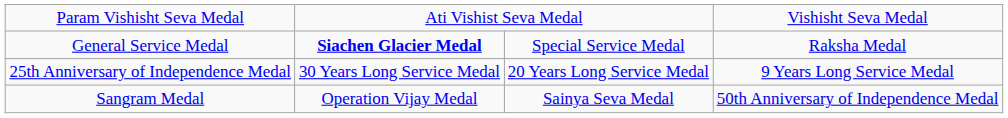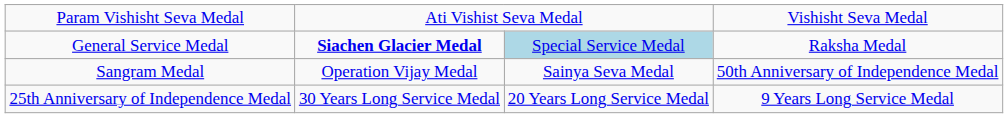 <table class="wikitable" style="margin:1em auto; text-align:center;">
 <tr>
 <td colspan="1"><a href='#'>Param Vishisht Seva Medal</a></td>
 <td colspan="2"><a href='#'>Ati Vishist Seva Medal</a></td>
 <td colspan="1"><a href='#'>Vishisht Seva Medal</a></td>
 </tr>
 <tr>
 <td><a href='#'>General Service Medal</a></td>
 <td><strong><a href='#'>Siachen Glacier Medal</a></strong></td>
-<td><a href='#'>Special Service Medal</a></td>
+<td style="background: lightblue;"><a href='#'>Special Service Medal</a></td>
 <td><a href='#'>Raksha Medal</a></td>
+</tr>
+<tr>
+<td><a href='#'>Sangram Medal</a></td>
+<td><a href='#'>Operation Vijay Medal</a></td>
+<td><a href='#'>Sainya Seva Medal</a></td>
+<td><a href='#'>50th Anniversary of Independence Medal</a></td>
 </tr>
 <tr>
 <td><a href='#'>25th Anniversary of Independence Medal</a></td>
 <td><a href='#'>30 Years Long Service Medal</a></td>
 <td><a href='#'>20 Years Long Service Medal</a></td>
 <td><a href='#'>9 Years Long Service Medal</a></td>
 </tr>
-<tr>
-<td><a href='#'>Sangram Medal</a></td>
-<td><a href='#'>Operation Vijay Medal</a></td>
-<td><a href='#'>Sainya Seva Medal</a></td>
-<td><a href='#'>50th Anniversary of Independence Medal</a></td>
-</tr>
 </table>
